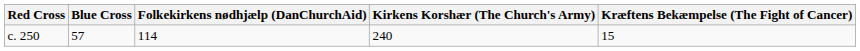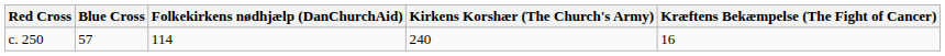 <table class="wikitable">
 <tr>
 <th>Red Cross</th>
 <th>Blue Cross</th>
 <th>Folkekirkens nødhjælp (DanChurchAid)</th>
 <th>Kirkens Korshær (The Church's Army)</th>
 <th>Kræftens Bekæmpelse (The Fight of Cancer)</th>
 </tr>
 <tr>
 <td>c. 250</td>
 <td>57</td>
 <td>114</td>
 <td>240</td>
-<td>15</td>
+<td>16</td>
 </tr>
 </table>
